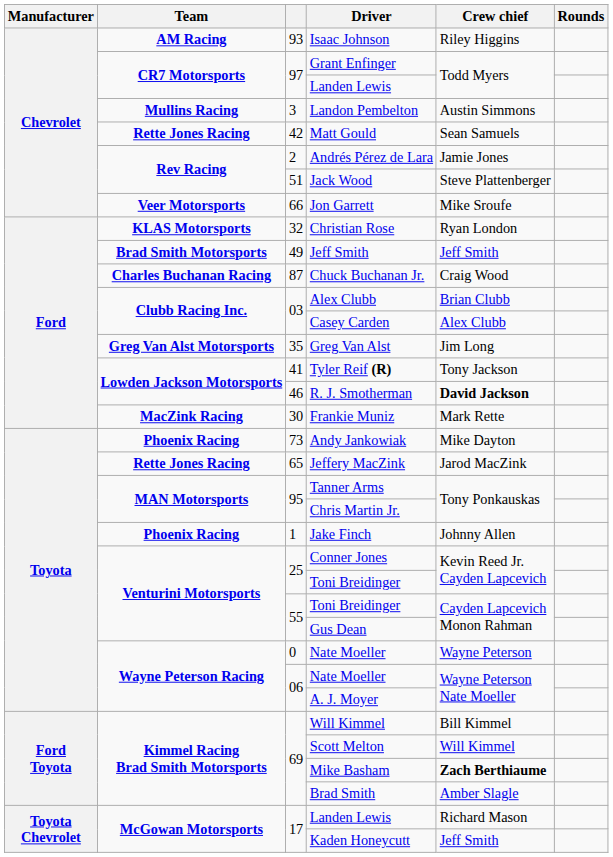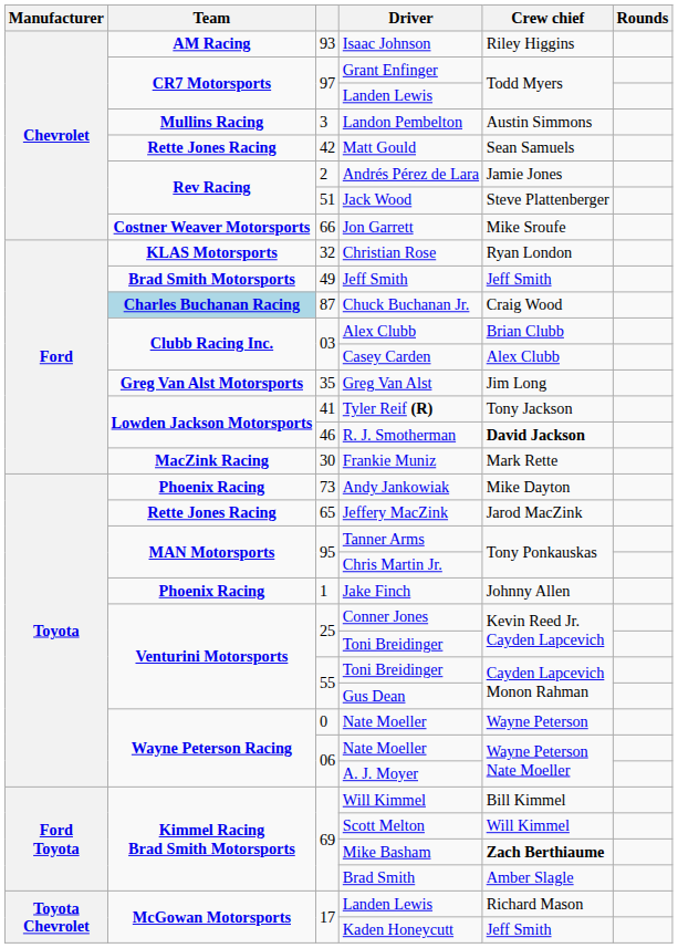 <table class="wikitable" style="font-size: 95%;">
 <tr>
 <th>Manufacturer</th>
 <th>Team</th>
 <th></th>
 <th>Driver</th>
 <th>Crew chief</th>
 <th>Rounds</th>
 </tr>
 <tr>
 <th rowspan=8><a href='#'>Chevrolet</a></th>
 <td style="text-align:center;"><strong><a href='#'>AM Racing</a></strong></td>
 <td>93</td>
 <td><a href='#'>Isaac Johnson</a></td>
 <td>Riley Higgins</td>
 <td></td>
 </tr>
 <tr>
 <td rowspan=2 style="text-align:center;"><strong><a href='#'>CR7 Motorsports</a></strong></td>
 <td rowspan=2>97</td>
 <td><a href='#'>Grant Enfinger</a></td>
 <td rowspan=2>Todd Myers</td>
 <td></td>
 </tr>
 <tr>
 <td><a href='#'>Landen Lewis</a></td>
 <td></td>
 </tr>
 <tr>
 <td style="text-align:center;"><strong><a href='#'>Mullins Racing</a></strong></td>
 <td>3</td>
 <td><a href='#'>Landon Pembelton</a></td>
 <td>Austin Simmons</td>
 <td></td>
 </tr>
 <tr>
 <td style="text-align:center;"><strong><a href='#'>Rette Jones Racing</a></strong></td>
 <td>42</td>
 <td><a href='#'>Matt Gould</a></td>
 <td>Sean Samuels</td>
 <td></td>
 </tr>
 <tr>
 <td rowspan=2 style="text-align:center;"><strong><a href='#'>Rev Racing</a></strong></td>
 <td>2</td>
 <td><a href='#'>Andrés Pérez de Lara</a></td>
 <td>Jamie Jones</td>
 <td></td>
 </tr>
 <tr>
 <td>51</td>
 <td><a href='#'>Jack Wood</a></td>
 <td>Steve Plattenberger</td>
 <td></td>
 </tr>
 <tr>
-<td style="text-align:center;"><strong><a href='#'>Veer Motorsports</a></strong></td>
+<td style="text-align:center;"><strong><a href='#'>Costner Weaver Motorsports</a></strong></td>
 <td>66</td>
 <td><a href='#'>Jon Garrett</a></td>
 <td>Mike Sroufe</td>
 <td></td>
 </tr>
 <tr>
 <th rowspan=9><a href='#'>Ford</a></th>
 <td style="text-align:center;"><strong><a href='#'>KLAS Motorsports</a></strong></td>
 <td>32</td>
 <td><a href='#'>Christian Rose</a></td>
 <td>Ryan London</td>
 <td></td>
 </tr>
 <tr>
 <td style="text-align:center;"><strong><a href='#'>Brad Smith Motorsports</a></strong></td>
 <td>49</td>
 <td><a href='#'>Jeff Smith</a></td>
 <td><a href='#'>Jeff Smith</a></td>
 <td></td>
 </tr>
 <tr>
-<td style="text-align:center;"><strong><a href='#'>Charles Buchanan Racing</a></strong></td>
+<td style="background: lightblue; text-align:center;"><strong><a href='#'>Charles Buchanan Racing</a></strong></td>
 <td>87</td>
 <td><a href='#'>Chuck Buchanan Jr.</a></td>
 <td>Craig Wood</td>
 <td></td>
 </tr>
 <tr>
 <td rowspan=2 style="text-align:center;"><strong><a href='#'>Clubb Racing Inc.</a></strong></td>
 <td rowspan=2>03</td>
 <td><a href='#'>Alex Clubb</a></td>
 <td><a href='#'>Brian Clubb</a></td>
 <td></td>
 </tr>
 <tr>
 <td><a href='#'>Casey Carden</a></td>
 <td><a href='#'>Alex Clubb</a></td>
 <td></td>
 </tr>
 <tr>
 <td style="text-align:center;"><strong><a href='#'>Greg Van Alst Motorsports</a></strong></td>
 <td>35</td>
 <td><a href='#'>Greg Van Alst</a></td>
 <td>Jim Long</td>
 <td></td>
 </tr>
 <tr>
 <td rowspan=2 style="text-align:center;"><strong><a href='#'>Lowden Jackson Motorsports</a></strong></td>
 <td>41</td>
 <td><a href='#'>Tyler Reif</a> <strong>(R)</strong></td>
 <td>Tony Jackson</td>
 <td></td>
 </tr>
 <tr>
 <td>46</td>
 <td><a href='#'>R. J. Smotherman</a></td>
 <td><strong>David Jackson</strong></td>
 <td></td>
 </tr>
 <tr>
 <td style="text-align:center;"><strong><a href='#'>MacZink Racing</a></strong></td>
 <td>30</td>
 <td><a href='#'>Frankie Muniz</a></td>
 <td>Mark Rette</td>
 <td></td>
 </tr>
 <tr>
 <th rowspan=12><a href='#'>Toyota</a></th>
 <td style="text-align:center;"><strong><a href='#'>Phoenix Racing</a></strong></td>
 <td>73</td>
 <td><a href='#'>Andy Jankowiak</a></td>
 <td>Mike Dayton</td>
 <td></td>
 </tr>
 <tr>
 <td style="text-align:center;"><strong><a href='#'>Rette Jones Racing</a></strong></td>
 <td>65</td>
 <td><a href='#'>Jeffery MacZink</a></td>
 <td>Jarod MacZink</td>
 <td></td>
 </tr>
 <tr>
 <td rowspan=2 style="text-align:center;"><strong><a href='#'>MAN Motorsports</a></strong></td>
 <td rowspan=2>95</td>
 <td><a href='#'>Tanner Arms</a></td>
 <td rowspan=2>Tony Ponkauskas</td>
 <td></td>
 </tr>
 <tr>
 <td><a href='#'>Chris Martin Jr.</a></td>
 <td></td>
 </tr>
 <tr>
 <td style="text-align:center;"><strong><a href='#'>Phoenix Racing</a></strong></td>
 <td>1</td>
 <td><a href='#'>Jake Finch</a></td>
 <td>Johnny Allen</td>
 <td></td>
 </tr>
 <tr>
 <td rowspan=4 style="text-align:center;"><strong><a href='#'>Venturini Motorsports</a></strong></td>
 <td rowspan=2>25</td>
 <td><a href='#'>Conner Jones</a></td>
 <td rowspan=2>Kevin Reed Jr. <small></small> <br> <a href='#'>Cayden Lapcevich</a> <small></small></td>
 <td></td>
 </tr>
 <tr>
 <td><a href='#'>Toni Breidinger</a></td>
 <td></td>
 </tr>
 <tr>
 <td rowspan=2>55</td>
 <td><a href='#'>Toni Breidinger</a></td>
 <td rowspan=2><a href='#'>Cayden Lapcevich</a> <small></small> <br> Monon Rahman <small></small></td>
 <td></td>
 </tr>
 <tr>
 <td><a href='#'>Gus Dean</a></td>
 <td></td>
 </tr>
 <tr>
 <td rowspan=3 style="text-align:center;"><strong><a href='#'>Wayne Peterson Racing</a></strong></td>
 <td>0</td>
 <td><a href='#'>Nate Moeller</a></td>
 <td><a href='#'>Wayne Peterson</a></td>
 <td></td>
 </tr>
 <tr>
 <td rowspan=2>06</td>
 <td><a href='#'>Nate Moeller</a></td>
 <td rowspan=2><a href='#'>Wayne Peterson</a> <small></small> <br> <a href='#'>Nate Moeller</a> <small></small></td>
 <td></td>
 </tr>
 <tr>
 <td><a href='#'>A. J. Moyer</a></td>
 <td></td>
 </tr>
 <tr>
 <th rowspan=4><a href='#'>Ford</a> <small></small> <br> <a href='#'>Toyota</a> <small></small></th>
 <td rowspan=4 style="text-align:center;"><strong><a href='#'>Kimmel Racing</a></strong> <small></small> <br> <strong><a href='#'>Brad Smith Motorsports</a></strong> <small></small></td>
 <td rowspan=4>69</td>
 <td><a href='#'>Will Kimmel</a></td>
 <td>Bill Kimmel</td>
 <td></td>
 </tr>
 <tr>
 <td><a href='#'>Scott Melton</a></td>
 <td><a href='#'>Will Kimmel</a></td>
 <td></td>
 </tr>
 <tr>
 <td><a href='#'>Mike Basham</a></td>
 <td><strong>Zach Berthiaume</strong></td>
 <td></td>
 </tr>
 <tr>
 <td><a href='#'>Brad Smith</a></td>
 <td><a href='#'>Amber Slagle</a></td>
 <td></td>
 </tr>
 <tr>
 <th rowspan=2><a href='#'>Toyota</a> <small></small> <br> <a href='#'>Chevrolet</a> <small></small></th>
 <td rowspan=2 style="text-align:center;"><strong><a href='#'>McGowan Motorsports</a></strong></td>
 <td rowspan=2>17</td>
 <td><a href='#'>Landen Lewis</a></td>
 <td>Richard Mason</td>
 <td></td>
 </tr>
 <tr>
 <td><a href='#'>Kaden Honeycutt</a></td>
 <td><a href='#'>Jeff Smith</a></td>
 <td></td>
 </tr>
 </table>
